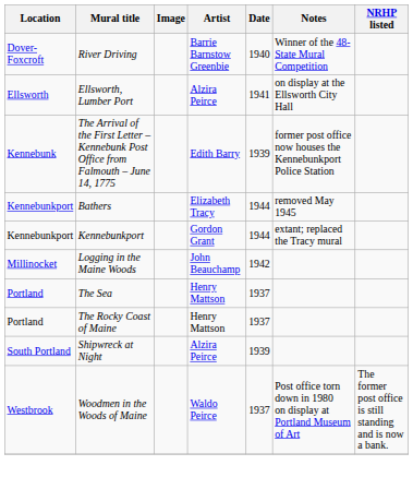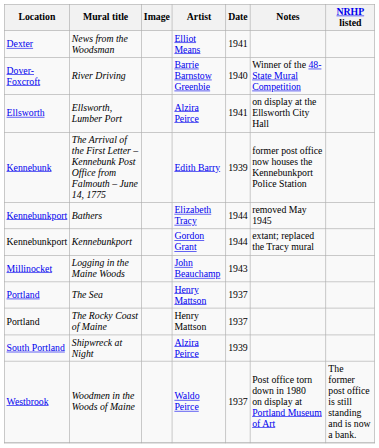 <table class="wikitable sortable">
 <tr>
 <th>Location</th>
 <th>Mural title</th>
 <th>Image</th>
 <th>Artist</th>
 <th>Date</th>
 <th>Notes</th>
 <th><a href='#'>NRHP</a><br>listed</th>
+</tr>
+<tr>
+<td><a href='#'>Dexter</a></td>
+<td><em>News from the Woodsman</em></td>
+<td></td>
+<td><a href='#'>Elliot Means</a></td>
+<td>1941</td>
+<td></td>
+<td></td>
 </tr>
 <tr>
 <td><a href='#'>Dover-Foxcroft</a></td>
 <td><em>River Driving</em></td>
 <td></td>
 <td><a href='#'>Barrie Barnstow Greenbie</a></td>
 <td>1940</td>
 <td>Winner of the <a href='#'>48-State Mural Competition</a></td>
 <td></td>
 </tr>
 <tr>
 <td><a href='#'>Ellsworth</a></td>
 <td><em>Ellsworth, Lumber Port</em></td>
 <td></td>
 <td><a href='#'>Alzira Peirce</a></td>
 <td>1941</td>
 <td>on display at the Ellsworth City Hall</td>
 <td></td>
 </tr>
 <tr>
 <td><a href='#'>Kennebunk</a></td>
 <td><em>The Arrival of the First Letter – Kennebunk Post <br> Office from Falmouth – June 14, 1775</em></td>
 <td></td>
 <td><a href='#'>Edith Barry</a></td>
 <td>1939</td>
 <td>former post office now houses the Kennebunkport Police Station</td>
 <td></td>
 </tr>
 <tr>
 <td><a href='#'>Kennebunkport</a></td>
 <td><em>Bathers</em></td>
 <td></td>
 <td><a href='#'>Elizabeth Tracy</a></td>
 <td>1944</td>
 <td>removed May 1945</td>
 <td></td>
 </tr>
 <tr>
 <td>Kennebunkport</td>
 <td><em>Kennebunkport</em></td>
 <td></td>
 <td><a href='#'>Gordon Grant</a></td>
 <td>1944</td>
 <td>extant; replaced the Tracy mural</td>
 <td></td>
 </tr>
 <tr>
 <td><a href='#'>Millinocket</a></td>
 <td><em>Logging in the Maine Woods</em></td>
 <td></td>
 <td><a href='#'>John Beauchamp</a></td>
-<td>1942</td>
+<td>1943</td>
 <td></td>
 <td></td>
 </tr>
 <tr>
 <td><a href='#'>Portland</a></td>
 <td><em>The Sea</em></td>
 <td></td>
 <td><a href='#'>Henry Mattson</a></td>
 <td>1937</td>
 <td></td>
 <td></td>
 </tr>
 <tr>
 <td>Portland</td>
 <td><em>The Rocky Coast of Maine</em></td>
 <td></td>
 <td>Henry Mattson</td>
 <td>1937</td>
 <td></td>
 <td></td>
 </tr>
 <tr>
 <td><a href='#'>South Portland</a></td>
 <td><em>Shipwreck at Night</em></td>
 <td></td>
 <td><a href='#'>Alzira Peirce</a></td>
 <td>1939</td>
 <td></td>
 <td></td>
 </tr>
 <tr>
 <td><a href='#'>Westbrook</a></td>
 <td><em>Woodmen in the Woods of Maine</em></td>
 <td></td>
 <td><a href='#'>Waldo Peirce</a></td>
 <td>1937</td>
 <td>Post office torn down in 1980 <br> on display at <a href='#'>Portland Museum of Art</a></td>
 <td>The former post office is still standing and is now a bank.</td>
 </tr>
 <tr>
 </tr>
 </table>
